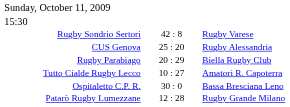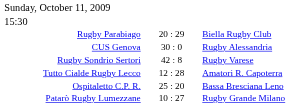 <table style="width:70%;" cellspacing="1">
 <tr>
 <th width=35%></th>
 <th width=15%></th>
 <th></th>
 </tr>
 <tr>
 <td>Sunday, October 11, 2009</td>
 </tr>
 <tr>
 <td>15:30</td>
 </tr>
 <tr style=font-size:90%>
+<td align=right><a href='#'>Rugby Parabiago</a></td>
+<td align=center>20 : 29</td>
+<td><a href='#'>Biella Rugby Club</a></td>
+</tr>
+<tr style=font-size:90%>
+<td align=right><a href='#'>CUS Genova</a></td>
+<td align=center>30 : 0</td>
+<td><a href='#'>Rugby Alessandria</a></td>
+</tr>
+<tr style=font-size:90%>
 <td align=right><a href='#'>Rugby Sondrio Sertori</a></td>
 <td align=center>42 : 8</td>
 <td><a href='#'>Rugby Varese</a></td>
 </tr>
 <tr style=font-size:90%>
-<td align=right><a href='#'>CUS Genova</a></td>
-<td align=center>25 : 20</td>
-<td><a href='#'>Rugby Alessandria</a></td>
-</tr>
-<tr style=font-size:90%>
-<td align=right><a href='#'>Rugby Parabiago</a></td>
-<td align=center>20 : 29</td>
-<td><a href='#'>Biella Rugby Club</a></td>
-</tr>
-<tr style=font-size:90%>
 <td align=right><a href='#'>Tutto Cialde Rugby Lecco</a></td>
-<td align=center>10 : 27</td>
+<td align=center>12 : 28</td>
 <td><a href='#'>Amatori R. Capoterra</a></td>
 </tr>
 <tr style=font-size:90%>
 <td align=right><a href='#'>Ospitaletto C.P. R.</a></td>
-<td align=center>30 : 0</td>
+<td align=center>25 : 20</td>
 <td><a href='#'>Bassa Bresciana Leno</a></td>
 </tr>
 <tr style=font-size:90%>
 <td align=right><a href='#'>Patarò Rugby Lumezzane</a></td>
-<td align=center>12 : 28</td>
+<td align=center>10 : 27</td>
 <td><a href='#'>Rugby Grande Milano</a></td>
 </tr>
 </table>
